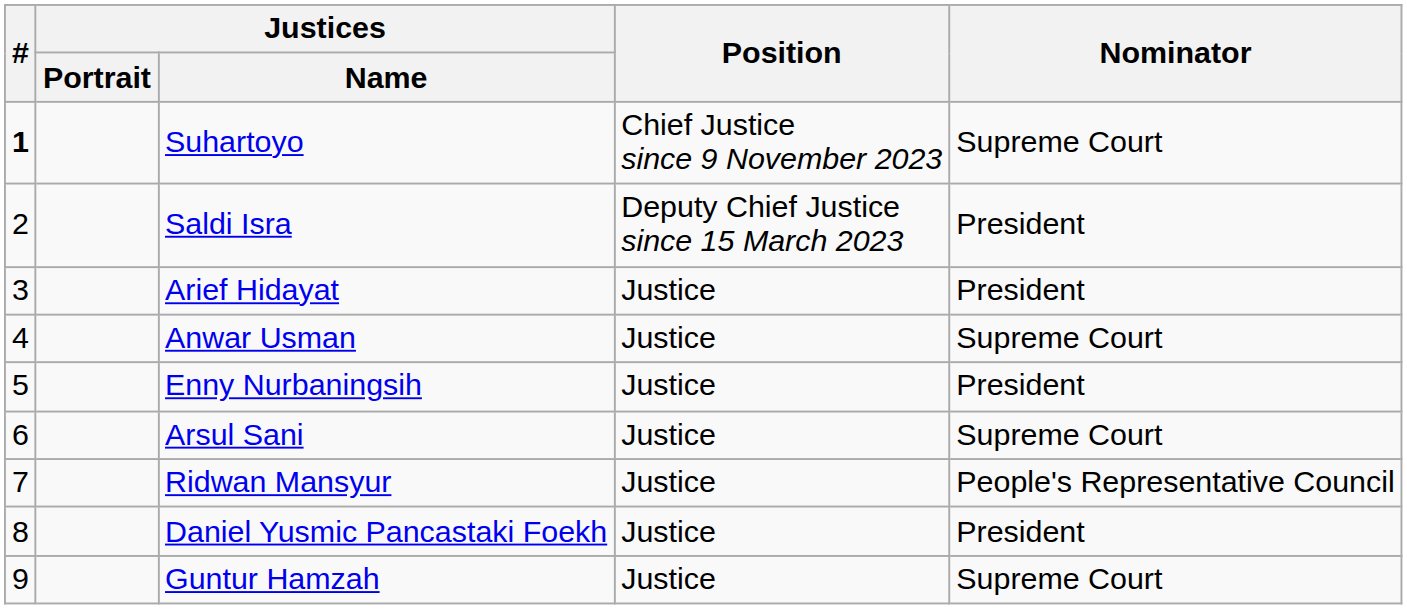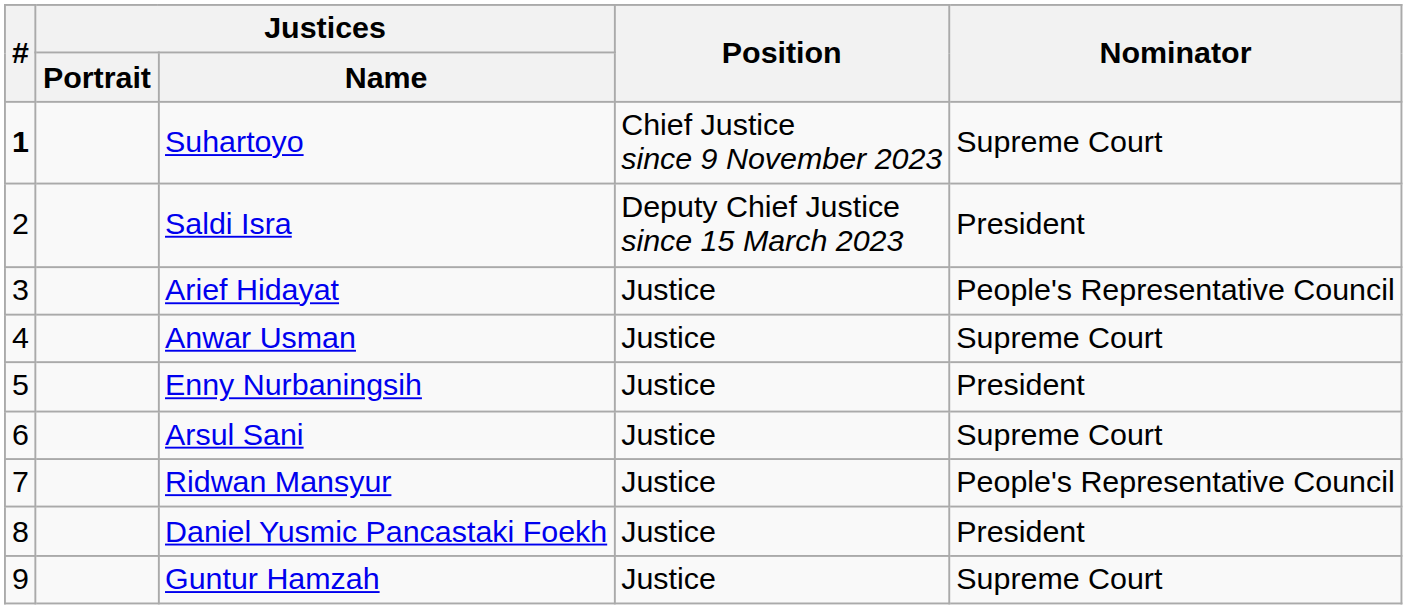 <table class="wikitable">
 <tr>
 <th rowspan="2">#</th>
 <th colspan="2">Justices</th>
 <th rowspan="2">Position</th>
 <th rowspan="2">Nominator</th>
 </tr>
 <tr>
 <th>Portrait</th>
 <th>Name</th>
 </tr>
 <tr>
 <td><strong>1</strong></td>
 <td></td>
 <td><a href='#'>Suhartoyo</a></td>
 <td>Chief Justice<br><em>since 9 November 2023</em></td>
 <td>Supreme Court</td>
 </tr>
 <tr>
 <td>2</td>
 <td></td>
 <td><a href='#'>Saldi Isra</a></td>
 <td>Deputy Chief Justice<br><em>since 15 March 2023</em></td>
 <td>President</td>
 </tr>
 <tr>
 <td>3</td>
 <td></td>
 <td><a href='#'>Arief Hidayat</a></td>
 <td>Justice</td>
-<td>President</td>
+<td>People's Representative Council</td>
 </tr>
 <tr>
 <td>4</td>
 <td></td>
 <td><a href='#'>Anwar Usman</a></td>
 <td>Justice</td>
 <td>Supreme Court</td>
 </tr>
 <tr>
 <td>5</td>
 <td></td>
 <td><a href='#'>Enny Nurbaningsih</a></td>
 <td>Justice</td>
 <td>President</td>
 </tr>
 <tr>
 <td>6</td>
 <td></td>
 <td><a href='#'>Arsul Sani</a></td>
 <td>Justice</td>
 <td>Supreme Court</td>
 </tr>
 <tr>
 <td>7</td>
 <td></td>
 <td><a href='#'>Ridwan Mansyur</a></td>
 <td>Justice</td>
 <td>People's Representative Council</td>
 </tr>
 <tr>
 <td>8</td>
 <td></td>
 <td><a href='#'>Daniel Yusmic Pancastaki Foekh</a></td>
 <td>Justice</td>
 <td>President</td>
 </tr>
 <tr>
 <td>9</td>
 <td></td>
 <td><a href='#'>Guntur Hamzah</a></td>
 <td>Justice</td>
 <td>Supreme Court</td>
 </tr>
 </table>
